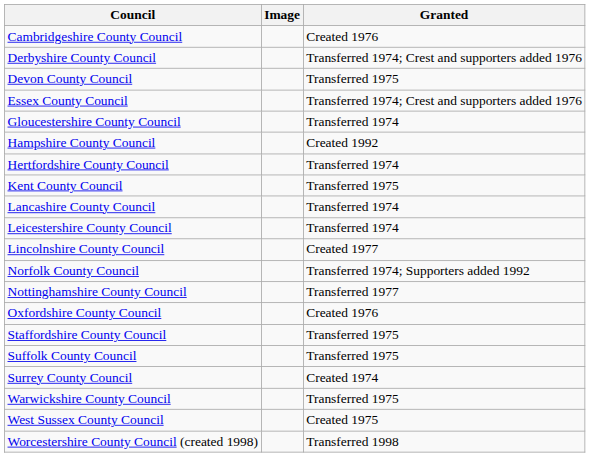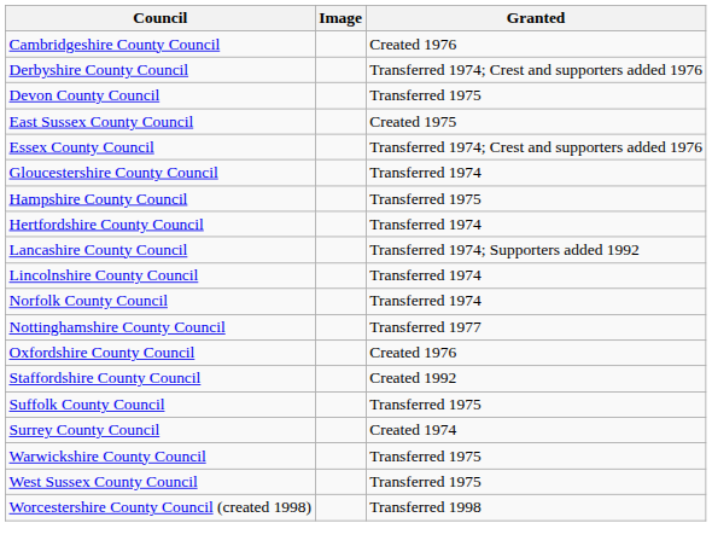 <table class="wikitable">
 <tr>
 <th>Council</th>
 <th>Image</th>
 <th>Granted</th>
 </tr>
 <tr>
 <td><a href='#'>Cambridgeshire County Council</a></td>
 <td></td>
 <td>Created 1976</td>
 </tr>
 <tr>
 <td><a href='#'>Derbyshire County Council</a></td>
 <td></td>
 <td>Transferred 1974; Crest and supporters added 1976</td>
 </tr>
 <tr>
 <td><a href='#'>Devon County Council</a></td>
 <td></td>
 <td>Transferred 1975</td>
 </tr>
 <tr>
+<td><a href='#'>East Sussex County Council</a></td>
+<td></td>
+<td>Created 1975</td>
+</tr>
+<tr>
 <td><a href='#'>Essex County Council</a></td>
 <td></td>
 <td>Transferred 1974; Crest and supporters added 1976</td>
 </tr>
 <tr>
 <td><a href='#'>Gloucestershire County Council</a></td>
 <td></td>
 <td>Transferred 1974</td>
 </tr>
 <tr>
 <td><a href='#'>Hampshire County Council</a></td>
 <td></td>
-<td>Created 1992</td>
+<td>Transferred 1975</td>
 </tr>
 <tr>
 <td><a href='#'>Hertfordshire County Council</a></td>
 <td></td>
 <td>Transferred 1974</td>
 </tr>
 <tr>
-<td><a href='#'>Kent County Council</a></td>
+<td><a href='#'>Lancashire County Council</a></td>
 <td></td>
-<td>Transferred 1975</td>
+<td>Transferred 1974; Supporters added 1992</td>
 </tr>
 <tr>
-<td><a href='#'>Lancashire County Council</a></td>
+<td><a href='#'>Lincolnshire County Council</a></td>
 <td></td>
 <td>Transferred 1974</td>
 </tr>
 <tr>
-<td><a href='#'>Leicestershire County Council</a></td>
+<td><a href='#'>Norfolk County Council</a></td>
 <td></td>
 <td>Transferred 1974</td>
-</tr>
-<tr>
-<td><a href='#'>Lincolnshire County Council</a></td>
-<td></td>
-<td>Created 1977</td>
-</tr>
-<tr>
-<td><a href='#'>Norfolk County Council</a></td>
-<td></td>
-<td>Transferred 1974; Supporters added 1992</td>
 </tr>
 <tr>
 <td><a href='#'>Nottinghamshire County Council</a></td>
 <td></td>
 <td>Transferred 1977</td>
 </tr>
 <tr>
 <td><a href='#'>Oxfordshire County Council</a></td>
 <td></td>
 <td>Created 1976</td>
 </tr>
 <tr>
 <td><a href='#'>Staffordshire County Council</a></td>
 <td></td>
-<td>Transferred 1975</td>
+<td>Created 1992</td>
 </tr>
 <tr>
 <td><a href='#'>Suffolk County Council</a></td>
 <td></td>
 <td>Transferred 1975</td>
 </tr>
 <tr>
 <td><a href='#'>Surrey County Council</a></td>
 <td></td>
 <td>Created 1974</td>
 </tr>
 <tr>
 <td><a href='#'>Warwickshire County Council</a></td>
 <td></td>
 <td>Transferred 1975</td>
 </tr>
 <tr>
 <td><a href='#'>West Sussex County Council</a></td>
 <td></td>
-<td>Created 1975</td>
+<td>Transferred 1975</td>
 </tr>
 <tr>
 <td><a href='#'>Worcestershire County Council</a> (created 1998)</td>
 <td></td>
 <td>Transferred 1998</td>
 </tr>
 </table>
